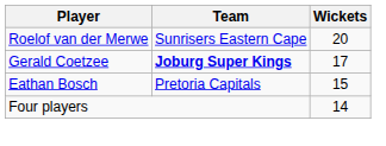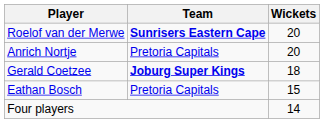 <table class="wikitable">
 <tr>
 <th>Player</th>
 <th>Team</th>
 <th>Wickets</th>
 </tr>
 <tr>
 <td><a href='#'>Roelof van der Merwe</a></td>
-<td><a href='#'>Sunrisers Eastern Cape</a></td>
+<td><strong><a href='#'>Sunrisers Eastern Cape</a></strong></td>
+<td style="text-align:center;">20</td>
+</tr>
+<tr>
+<td><a href='#'>Anrich Nortje</a></td>
+<td><a href='#'>Pretoria Capitals</a></td>
 <td style="text-align:center;">20</td>
 </tr>
 <tr>
 <td><a href='#'>Gerald Coetzee</a></td>
 <td><strong><a href='#'>Joburg Super Kings</a></strong></td>
-<td style="text-align:center;">17</td>
+<td style="text-align:center;">18</td>
 </tr>
 <tr>
 <td><a href='#'>Eathan Bosch</a></td>
 <td><a href='#'>Pretoria Capitals</a></td>
 <td style="text-align:center;">15</td>
 </tr>
 <tr>
 <td colspan="2">Four players</td>
 <td style="text-align:center;">14</td>
 </tr>
 </table>
